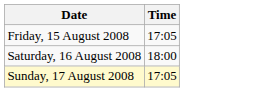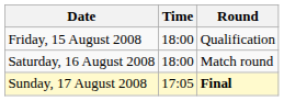 <table class="wikitable">
 <tr>
 <th>Date</th>
 <th>Time</th>
+<th>Round</th>
 </tr>
 <tr>
 <td>Friday, 15 August 2008</td>
-<td>17:05</td>
+<td>18:00</td>
+<td>Qualification</td>
 </tr>
 <tr>
 <td>Saturday, 16 August 2008</td>
 <td>18:00</td>
+<td>Match round</td>
 </tr>
 <tr>
 <td style=background:lemonchiffon>Sunday, 17 August 2008</td>
 <td style=background:lemonchiffon>17:05</td>
+<td style=background:lemonchiffon><strong>Final</strong></td>
 </tr>
 </table>
